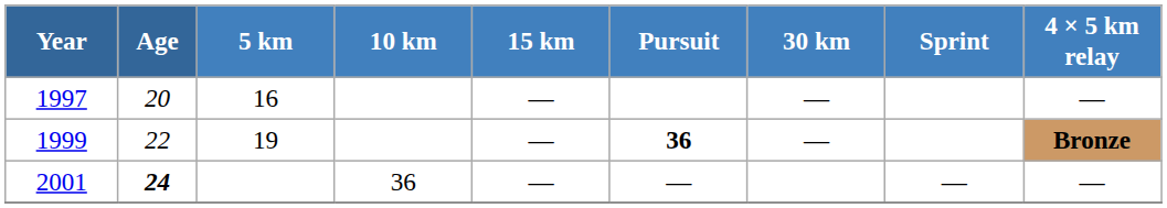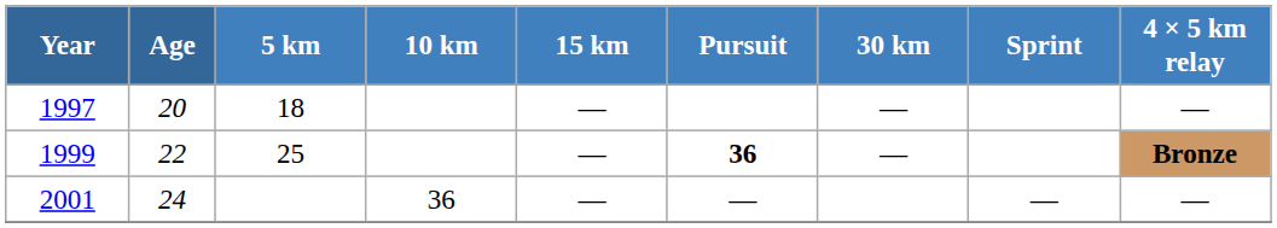 <table class="wikitable" style="font-size:95%; text-align:center; border:grey solid 1px; border-collapse:collapse; background:#ffffff;">
 <tr>
 <th style="background-color:#369; color:white; width:60px;"> Year </th>
 <th style="background-color:#369; color:white; width:40px;"> Age </th>
 <th style="background-color:#4180be; color:white; width:75px;"> 5 km </th>
 <th style="background-color:#4180be; color:white; width:75px;"> 10 km </th>
 <th style="background-color:#4180be; color:white; width:75px;"> 15 km </th>
 <th style="background-color:#4180be; color:white; width:75px;"> Pursuit </th>
 <th style="background-color:#4180be; color:white; width:75px;"> 30 km </th>
 <th style="background-color:#4180be; color:white; width:75px;"> Sprint </th>
 <th style="background-color:#4180be; color:white; width:75px;"> 4 × 5 km <br> relay </th>
 </tr>
 <tr>
 <td><a href='#'>1997</a></td>
 <td><em>20</em></td>
-<td>16</td>
+<td>18</td>
 <td></td>
 <td>—</td>
 <td></td>
 <td>—</td>
 <td></td>
 <td>—</td>
 </tr>
 <tr>
 <td><a href='#'>1999</a></td>
 <td><em>22</em></td>
-<td>19</td>
+<td>25</td>
 <td></td>
 <td>—</td>
 <td><strong>36</strong></td>
 <td>—</td>
 <td></td>
 <td bgcolor="cc9966"><strong>Bronze</strong></td>
 </tr>
 <tr>
 <td><a href='#'>2001</a></td>
-<td><strong><em>24</em></strong></td>
+<td><em>24</em></td>
 <td></td>
 <td>36</td>
 <td>—</td>
 <td>—</td>
 <td></td>
 <td>—</td>
 <td>—</td>
 </tr>
 <tr>
 </tr>
 </table>
